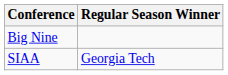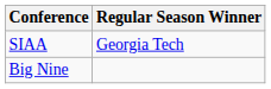 <table class="wikitable">
 <tr>
 <th>Conference</th>
 <th>Regular Season Winner</th>
 </tr>
 <tr>
+<td><a href='#'>SIAA</a></td>
+<td><a href='#'>Georgia Tech</a></td>
+</tr>
+<tr>
 <td><a href='#'>Big Nine</a></td>
 <td></td>
 </tr>
-<tr>
-<td><a href='#'>SIAA</a></td>
-<td><a href='#'>Georgia Tech</a></td>
-</tr>
 </table>
